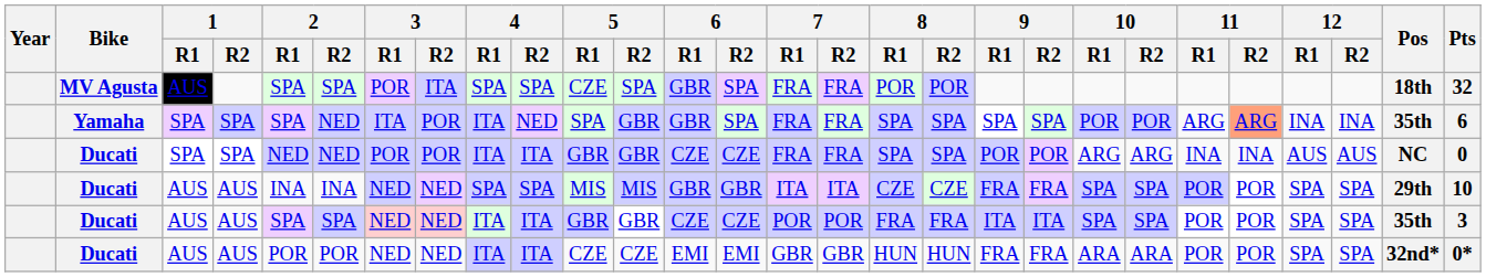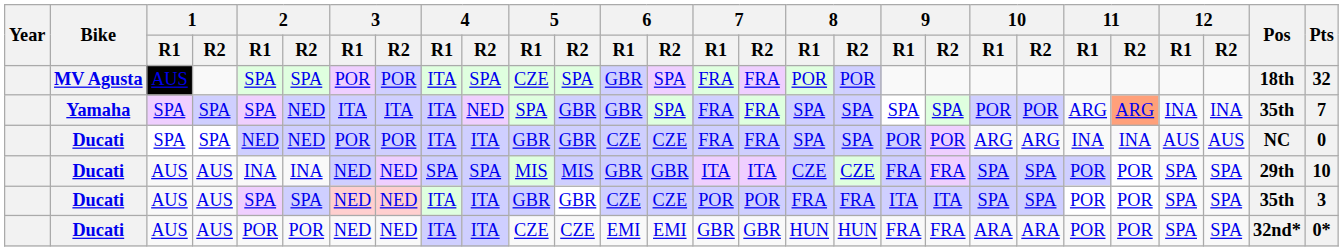 <table class="wikitable" style="text-align:center; font-size:90%;">
 <tr>
 <th rowspan="2">Year</th>
 <th rowspan="2">Bike</th>
 <th colspan="2">1</th>
 <th colspan="2">2</th>
 <th colspan="2">3</th>
 <th colspan="2">4</th>
 <th colspan="2">5</th>
 <th colspan="2">6</th>
 <th colspan="2">7</th>
 <th colspan="2">8</th>
 <th colspan="2">9</th>
 <th colspan="2">10</th>
 <th colspan="2">11</th>
 <th colspan="2">12</th>
 <th rowspan="2">Pos</th>
 <th rowspan="2">Pts</th>
 </tr>
 <tr>
 <th>R1</th>
 <th>R2</th>
 <th>R1</th>
 <th>R2</th>
 <th>R1</th>
 <th>R2</th>
 <th>R1</th>
 <th>R2</th>
 <th>R1</th>
 <th>R2</th>
 <th>R1</th>
 <th>R2</th>
 <th>R1</th>
 <th>R2</th>
 <th>R1</th>
 <th>R2</th>
 <th>R1</th>
 <th>R2</th>
 <th>R1</th>
 <th>R2</th>
 <th>R1</th>
 <th>R2</th>
 <th>R1</th>
 <th>R2</th>
 </tr>
 <tr>
 <th></th>
 <th><a href='#'>MV Agusta</a></th>
 <td style="background:#000000; color:#ffffff;"><a href='#'><span>AUS</span></a><br></td>
 <td></td>
 <td style="background:#dfffdf;"><a href='#'>SPA</a><br></td>
 <td style="background:#dfffdf;"><a href='#'>SPA</a><br></td>
 <td style="background:#efcfff;"><a href='#'>POR</a><br></td>
-<td style="background:#cfcfff;"><a href='#'>ITA</a><br></td>
-<td style="background:#dfffdf;"><a href='#'>SPA</a><br></td>
+<td style="background:#cfcfff;"><a href='#'>POR</a><br></td>
+<td style="background:#DFFFDF;"><a href='#'>ITA</a><br></td>
 <td style="background:#dfffdf;"><a href='#'>SPA</a><br></td>
 <td style="background:#dfffdf;"><a href='#'>CZE</a><br></td>
 <td style="background:#dfffdf;"><a href='#'>SPA</a><br></td>
 <td style="background:#cfcfff;"><a href='#'>GBR</a><br></td>
 <td style="background:#efcfff;"><a href='#'>SPA</a><br></td>
 <td style="background:#dfffdf;"><a href='#'>FRA</a><br></td>
 <td style="background:#efcfff;"><a href='#'>FRA</a><br></td>
 <td style="background:#dfffdf;"><a href='#'>POR</a><br></td>
 <td style="background:#cfcfff;"><a href='#'>POR</a><br></td>
 <td></td>
 <td></td>
 <td></td>
 <td></td>
 <td></td>
 <td></td>
 <td></td>
 <td></td>
 <th>18th</th>
 <th>32</th>
 </tr>
 <tr>
 <th></th>
 <th><a href='#'>Yamaha</a></th>
 <td style="background:#efcfff;"><a href='#'>SPA</a><br></td>
 <td style="background:#cfcfff;"><a href='#'>SPA</a><br></td>
 <td style="background:#EFCFFF;"><a href='#'>SPA</a><br></td>
 <td style="background:#cfcfff;"><a href='#'>NED</a><br></td>
 <td style="background:#cfcfff;"><a href='#'>ITA</a><br></td>
-<td style="background:#cfcfff;"><a href='#'>POR</a><br></td>
+<td style="background:#cfcfff;"><a href='#'>ITA</a><br></td>
 <td style="background:#cfcfff;"><a href='#'>ITA</a><br></td>
 <td style="background:#efcfff;"><a href='#'>NED</a><br></td>
 <td style="background:#dfffdf;"><a href='#'>SPA</a><br></td>
 <td style="background:#cfcfff;"><a href='#'>GBR</a><br></td>
 <td style="background:#cfcfff;"><a href='#'>GBR</a><br></td>
 <td style="background:#dfffdf;"><a href='#'>SPA</a><br></td>
 <td style="background:#cfcfff;"><a href='#'>FRA</a><br></td>
 <td style="background:#dfffdf;"><a href='#'>FRA</a><br></td>
 <td style="background:#cfcfff;"><a href='#'>SPA</a><br></td>
 <td style="background:#cfcfff;"><a href='#'>SPA</a><br></td>
 <td style="background:#ffffff;"><a href='#'>SPA</a><br></td>
 <td style="background:#dfffdf;"><a href='#'>SPA</a><br></td>
 <td style="background:#cfcfff;"><a href='#'>POR</a><br></td>
 <td style="background:#cfcfff;"><a href='#'>POR</a><br></td>
 <td><a href='#'>ARG</a></td>
 <td style="background: lightsalmon;"><a href='#'>ARG</a></td>
 <td><a href='#'>INA</a></td>
 <td><a href='#'>INA</a></td>
 <th>35th</th>
-<th>6</th>
+<th>7</th>
 </tr>
 <tr>
 <th></th>
 <th><a href='#'>Ducati</a></th>
 <td style="background:#ffffff;"><a href='#'>SPA</a><br></td>
 <td style="background:#ffffff;"><a href='#'>SPA</a><br></td>
 <td style="background:#cfcfff;"><a href='#'>NED</a><br></td>
 <td style="background:#cfcfff;"><a href='#'>NED</a><br></td>
 <td style="background:#cfcfff;"><a href='#'>POR</a><br></td>
 <td style="background:#cfcfff;"><a href='#'>POR</a><br></td>
 <td style="background:#cfcfff;"><a href='#'>ITA</a><br></td>
 <td style="background:#cfcfff;"><a href='#'>ITA</a><br></td>
 <td style="background:#cfcfff;"><a href='#'>GBR</a><br></td>
 <td style="background:#cfcfff;"><a href='#'>GBR</a><br></td>
 <td style="background:#cfcfff;"><a href='#'>CZE</a><br></td>
 <td style="background:#cfcfff;"><a href='#'>CZE</a><br></td>
 <td style="background:#cfcfff;"><a href='#'>FRA</a><br></td>
 <td style="background:#cfcfff;"><a href='#'>FRA</a><br></td>
 <td style="background:#cfcfff;"><a href='#'>SPA</a><br></td>
 <td style="background:#cfcfff;"><a href='#'>SPA</a><br></td>
 <td style="background:#cfcfff;"><a href='#'>POR</a><br></td>
 <td style="background:#efcfff;"><a href='#'>POR</a><br></td>
 <td><a href='#'>ARG</a></td>
 <td><a href='#'>ARG</a></td>
 <td><a href='#'>INA</a></td>
 <td><a href='#'>INA</a></td>
 <td><a href='#'>AUS</a></td>
 <td><a href='#'>AUS</a></td>
 <th>NC</th>
 <th>0</th>
 </tr>
 <tr>
 <th></th>
 <th><a href='#'>Ducati</a></th>
 <td><a href='#'>AUS</a></td>
 <td><a href='#'>AUS</a></td>
 <td><a href='#'>INA</a></td>
 <td><a href='#'>INA</a></td>
 <td style="background:#cfcfff;"><a href='#'>NED</a><br></td>
 <td style="background:#efcfff;"><a href='#'>NED</a><br></td>
 <td style="background:#cfcfff;"><a href='#'>SPA</a><br></td>
 <td style="background:#cfcfff;"><a href='#'>SPA</a><br></td>
 <td style="background:#dfffdf;"><a href='#'>MIS</a><br></td>
 <td style="background:#cfcfff;"><a href='#'>MIS</a><br></td>
 <td style="background:#cfcfff;"><a href='#'>GBR</a><br></td>
 <td style="background:#cfcfff;"><a href='#'>GBR</a><br></td>
 <td style="background:#efcfff;"><a href='#'>ITA</a><br></td>
 <td style="background:#efcfff;"><a href='#'>ITA</a><br></td>
 <td style="background:#cfcfff;"><a href='#'>CZE</a><br></td>
 <td style="background:#dfffdf;"><a href='#'>CZE</a><br></td>
 <td style="background:#cfcfff;"><a href='#'>FRA</a><br></td>
 <td style="background:#efcfff;"><a href='#'>FRA</a><br></td>
 <td style="background:#cfcfff;"><a href='#'>SPA</a><br></td>
 <td style="background:#cfcfff;"><a href='#'>SPA</a><br></td>
 <td style="background:#cfcfff;"><a href='#'>POR</a><br></td>
 <td style="background:#ffffff;"><a href='#'>POR</a><br></td>
 <td><a href='#'>SPA</a></td>
 <td><a href='#'>SPA</a></td>
 <th>29th</th>
 <th>10</th>
 </tr>
 <tr>
 <th></th>
 <th><a href='#'>Ducati</a></th>
 <td><a href='#'>AUS</a></td>
 <td><a href='#'>AUS</a></td>
 <td style="background:#EFCFFF;"><a href='#'>SPA</a><br></td>
 <td style="background:#CFCFFF;"><a href='#'>SPA</a><br></td>
 <td style="background:#FFCFCF;"><a href='#'>NED</a><br></td>
 <td style="background:#FFCFCF;"><a href='#'>NED</a><br></td>
 <td style="background:#DFFFDF;"><a href='#'>ITA</a><br></td>
 <td style="background:#CFCFFF;"><a href='#'>ITA</a><br></td>
 <td style="background:#CFCFFF;"><a href='#'>GBR</a><br></td>
 <td style="background:#FFFFFF;"><a href='#'>GBR</a><br></td>
 <td style="background:#CFCFFF;"><a href='#'>CZE</a><br></td>
 <td style="background:#CFCFFF;"><a href='#'>CZE</a><br></td>
 <td style="background:#CFCFFF;"><a href='#'>POR</a><br></td>
 <td style="background:#CFCFFF;"><a href='#'>POR</a><br></td>
 <td style="background:#CFCFFF;"><a href='#'>FRA</a><br></td>
 <td style="background:#CFCFFF;"><a href='#'>FRA</a><br></td>
 <td style="background:#CFCFFF;"><a href='#'>ITA</a><br></td>
 <td style="background:#CFCFFF;"><a href='#'>ITA</a><br></td>
 <td style="background:#CFCFFF;"><a href='#'>SPA</a><br></td>
 <td style="background:#CFCFFF;"><a href='#'>SPA</a><br></td>
 <td style="background:#FFFFFF;"><a href='#'>POR</a><br></td>
 <td style="background:#FFFFFF;"><a href='#'>POR</a><br></td>
 <td><a href='#'>SPA</a></td>
 <td><a href='#'>SPA</a></td>
 <th>35th</th>
 <th>3</th>
 </tr>
 <tr>
 <th></th>
 <th><a href='#'>Ducati</a></th>
 <td><a href='#'>AUS</a></td>
 <td><a href='#'>AUS</a></td>
 <td><a href='#'>POR</a></td>
 <td><a href='#'>POR</a></td>
 <td><a href='#'>NED</a></td>
 <td><a href='#'>NED</a></td>
 <td style="background:#CFCFFF;"><a href='#'>ITA</a><br></td>
 <td style="background:#CFCFFF;"><a href='#'>ITA</a><br></td>
 <td><a href='#'>CZE</a></td>
 <td><a href='#'>CZE</a></td>
 <td><a href='#'>EMI</a></td>
 <td><a href='#'>EMI</a></td>
 <td><a href='#'>GBR</a></td>
 <td><a href='#'>GBR</a></td>
 <td><a href='#'>HUN</a></td>
 <td><a href='#'>HUN</a></td>
 <td><a href='#'>FRA</a></td>
 <td><a href='#'>FRA</a></td>
 <td><a href='#'>ARA</a></td>
 <td><a href='#'>ARA</a></td>
 <td><a href='#'>POR</a></td>
 <td><a href='#'>POR</a></td>
 <td><a href='#'>SPA</a></td>
 <td><a href='#'>SPA</a></td>
 <th>32nd*</th>
 <th>0*</th>
 </tr>
 </table>
